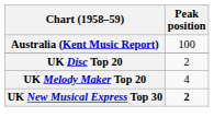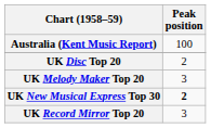 <table class="wikitable sortable plainrowheaders" style="text-align:center">
 <tr>
 <th>Chart (1958–59)</th>
 <th>Peak<br>position</th>
 </tr>
 <tr>
 <th scope="row">Australia (<a href='#'>Kent Music Report</a>)</th>
 <td>100</td>
 </tr>
 <tr>
 </tr>
 <tr>
 <th scope="row">UK <em><a href='#'>Disc</a></em> Top 20</th>
 <td>2</td>
 </tr>
 <tr>
 <th scope="row">UK <em><a href='#'>Melody Maker</a></em> Top 20</th>
-<td>4</td>
+<td>3</td>
 </tr>
 <tr>
 <th scope="row">UK <em><a href='#'>New Musical Express</a></em> Top 30</th>
 <td><strong>2</strong></td>
 </tr>
+<tr>
+<th scope="row">UK <em><a href='#'>Record Mirror</a></em> Top 20</th>
+<td>3</td>
+</tr>
 </table>
